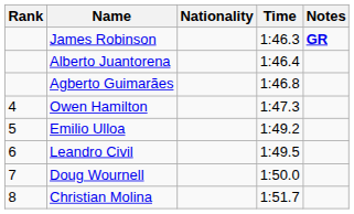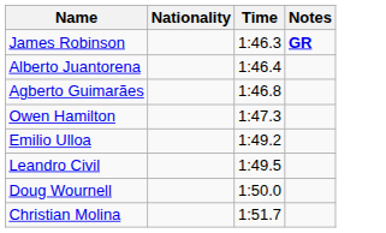 <table class="wikitable sortable">
 <tr>
-<th>Rank</th>
 <th>Name</th>
 <th>Nationality</th>
 <th>Time</th>
 <th>Notes</th>
 </tr>
 <tr>
-<td></td>
 <td><a href='#'>James Robinson</a></td>
 <td></td>
 <td>1:46.3</td>
 <td><strong><a href='#'>GR</a></strong></td>
 </tr>
 <tr>
-<td></td>
 <td><a href='#'>Alberto Juantorena</a></td>
 <td></td>
 <td>1:46.4</td>
 <td></td>
 </tr>
 <tr>
-<td></td>
 <td><a href='#'>Agberto Guimarães</a></td>
 <td></td>
 <td>1:46.8</td>
 <td></td>
 </tr>
 <tr>
-<td>4</td>
 <td><a href='#'>Owen Hamilton</a></td>
 <td></td>
 <td>1:47.3</td>
 <td></td>
 </tr>
 <tr>
-<td>5</td>
 <td><a href='#'>Emilio Ulloa</a></td>
 <td></td>
 <td>1:49.2</td>
 <td></td>
 </tr>
 <tr>
-<td>6</td>
 <td><a href='#'>Leandro Civil</a></td>
 <td></td>
 <td>1:49.5</td>
 <td></td>
 </tr>
 <tr>
-<td>7</td>
 <td><a href='#'>Doug Wournell</a></td>
 <td></td>
 <td>1:50.0</td>
 <td></td>
 </tr>
 <tr>
-<td>8</td>
 <td><a href='#'>Christian Molina</a></td>
 <td></td>
 <td>1:51.7</td>
 <td></td>
 </tr>
 </table>
